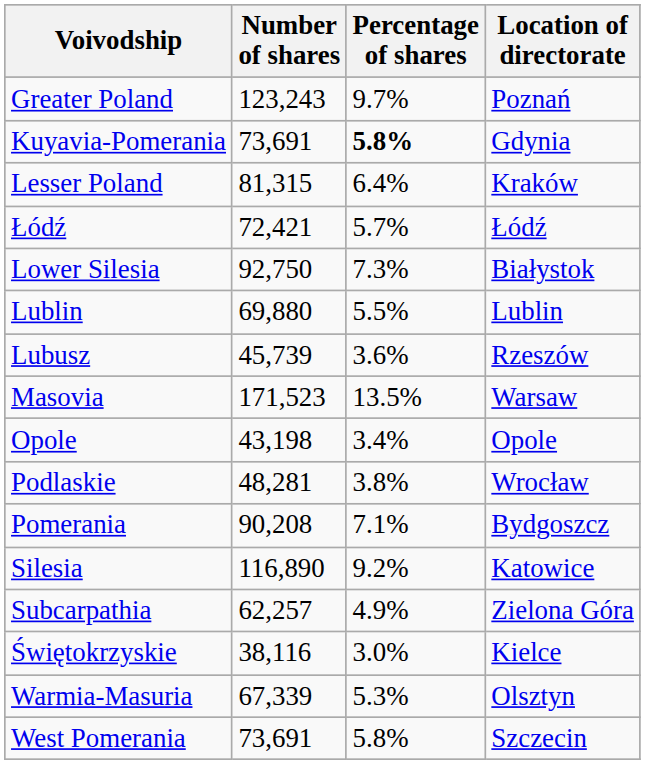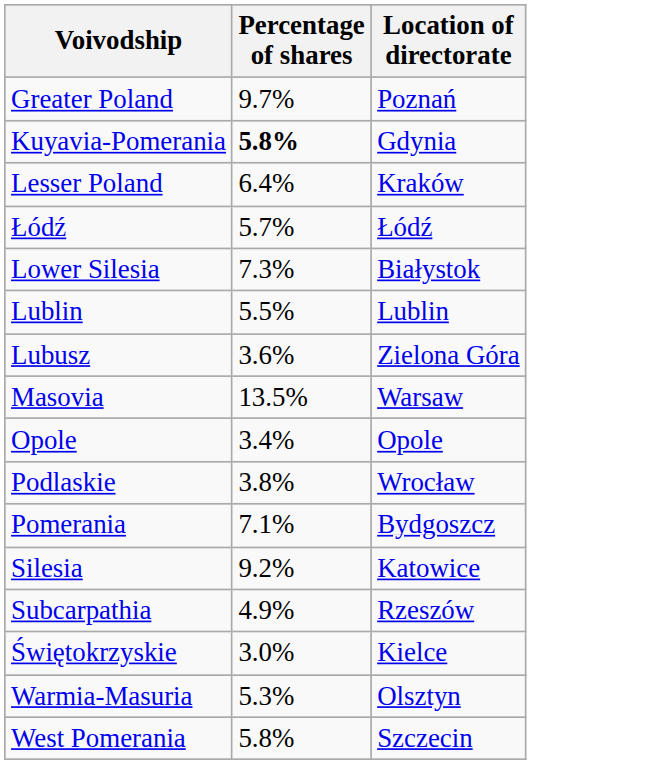 <table class="wikitable sortable">
 <tr>
 <th>Voivodship</th>
-<th>Number<br>of shares</th>
 <th>Percentage<br>of shares</th>
 <th>Location of<br>directorate</th>
 </tr>
 <tr>
 <td><a href='#'>Greater Poland</a></td>
-<td>123,243</td>
 <td>9.7%</td>
 <td><a href='#'>Poznań</a></td>
 </tr>
 <tr>
 <td><a href='#'>Kuyavia-Pomerania</a></td>
-<td>73,691</td>
 <td><strong>5.8%</strong></td>
 <td><a href='#'>Gdynia</a></td>
 </tr>
 <tr>
 <td><a href='#'>Lesser Poland</a></td>
-<td>81,315</td>
 <td>6.4%</td>
 <td><a href='#'>Kraków</a></td>
 </tr>
 <tr>
 <td><a href='#'>Łódź</a></td>
-<td>72,421</td>
 <td>5.7%</td>
 <td><a href='#'>Łódź</a></td>
 </tr>
 <tr>
 <td><a href='#'>Lower Silesia</a></td>
-<td>92,750</td>
 <td>7.3%</td>
 <td><a href='#'>Białystok</a></td>
 </tr>
 <tr>
 <td><a href='#'>Lublin</a></td>
-<td>69,880</td>
 <td>5.5%</td>
 <td><a href='#'>Lublin</a></td>
 </tr>
 <tr>
 <td><a href='#'>Lubusz</a></td>
-<td>45,739</td>
 <td>3.6%</td>
-<td><a href='#'>Rzeszów</a></td>
+<td><a href='#'>Zielona Góra</a></td>
 </tr>
 <tr>
 <td><a href='#'>Masovia</a></td>
-<td>171,523</td>
 <td>13.5%</td>
 <td><a href='#'>Warsaw</a></td>
 </tr>
 <tr>
 <td><a href='#'>Opole</a></td>
-<td>43,198</td>
 <td>3.4%</td>
 <td><a href='#'>Opole</a></td>
 </tr>
 <tr>
 <td><a href='#'>Podlaskie</a></td>
-<td>48,281</td>
 <td>3.8%</td>
 <td><a href='#'>Wrocław</a></td>
 </tr>
 <tr>
 <td><a href='#'>Pomerania</a></td>
-<td>90,208</td>
 <td>7.1%</td>
 <td><a href='#'>Bydgoszcz</a></td>
 </tr>
 <tr>
 <td><a href='#'>Silesia</a></td>
-<td>116,890</td>
 <td>9.2%</td>
 <td><a href='#'>Katowice</a></td>
 </tr>
 <tr>
 <td><a href='#'>Subcarpathia</a></td>
-<td>62,257</td>
 <td>4.9%</td>
-<td><a href='#'>Zielona Góra</a></td>
+<td><a href='#'>Rzeszów</a></td>
 </tr>
 <tr>
 <td><a href='#'>Świętokrzyskie</a></td>
-<td>38,116</td>
 <td>3.0%</td>
 <td><a href='#'>Kielce</a></td>
 </tr>
 <tr>
 <td><a href='#'>Warmia-Masuria</a></td>
-<td>67,339</td>
 <td>5.3%</td>
 <td><a href='#'>Olsztyn</a></td>
 </tr>
 <tr>
 <td><a href='#'>West Pomerania</a></td>
-<td>73,691</td>
 <td>5.8%</td>
 <td><a href='#'>Szczecin</a></td>
 </tr>
 </table>
